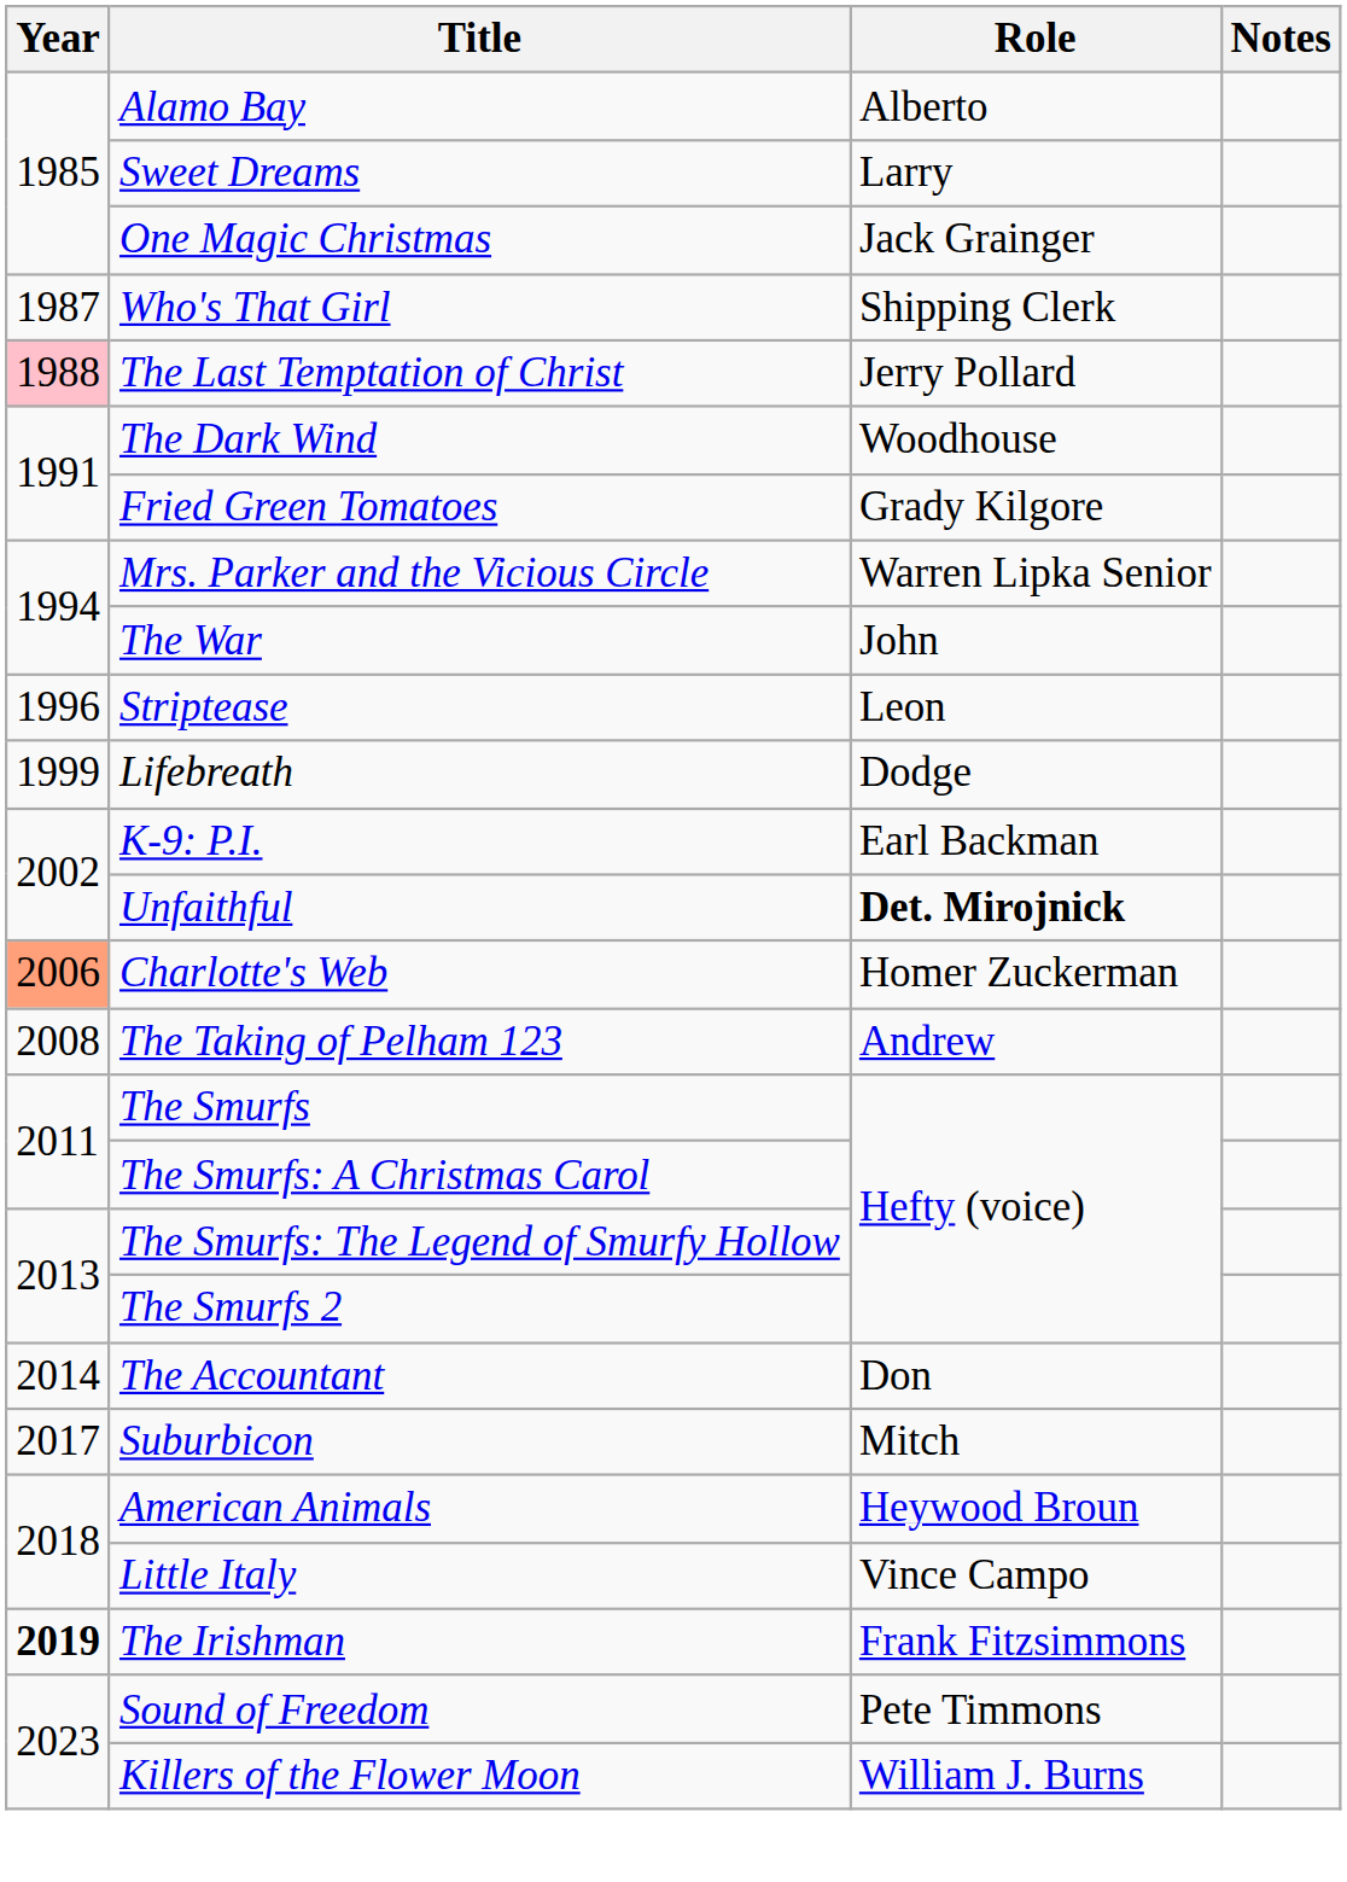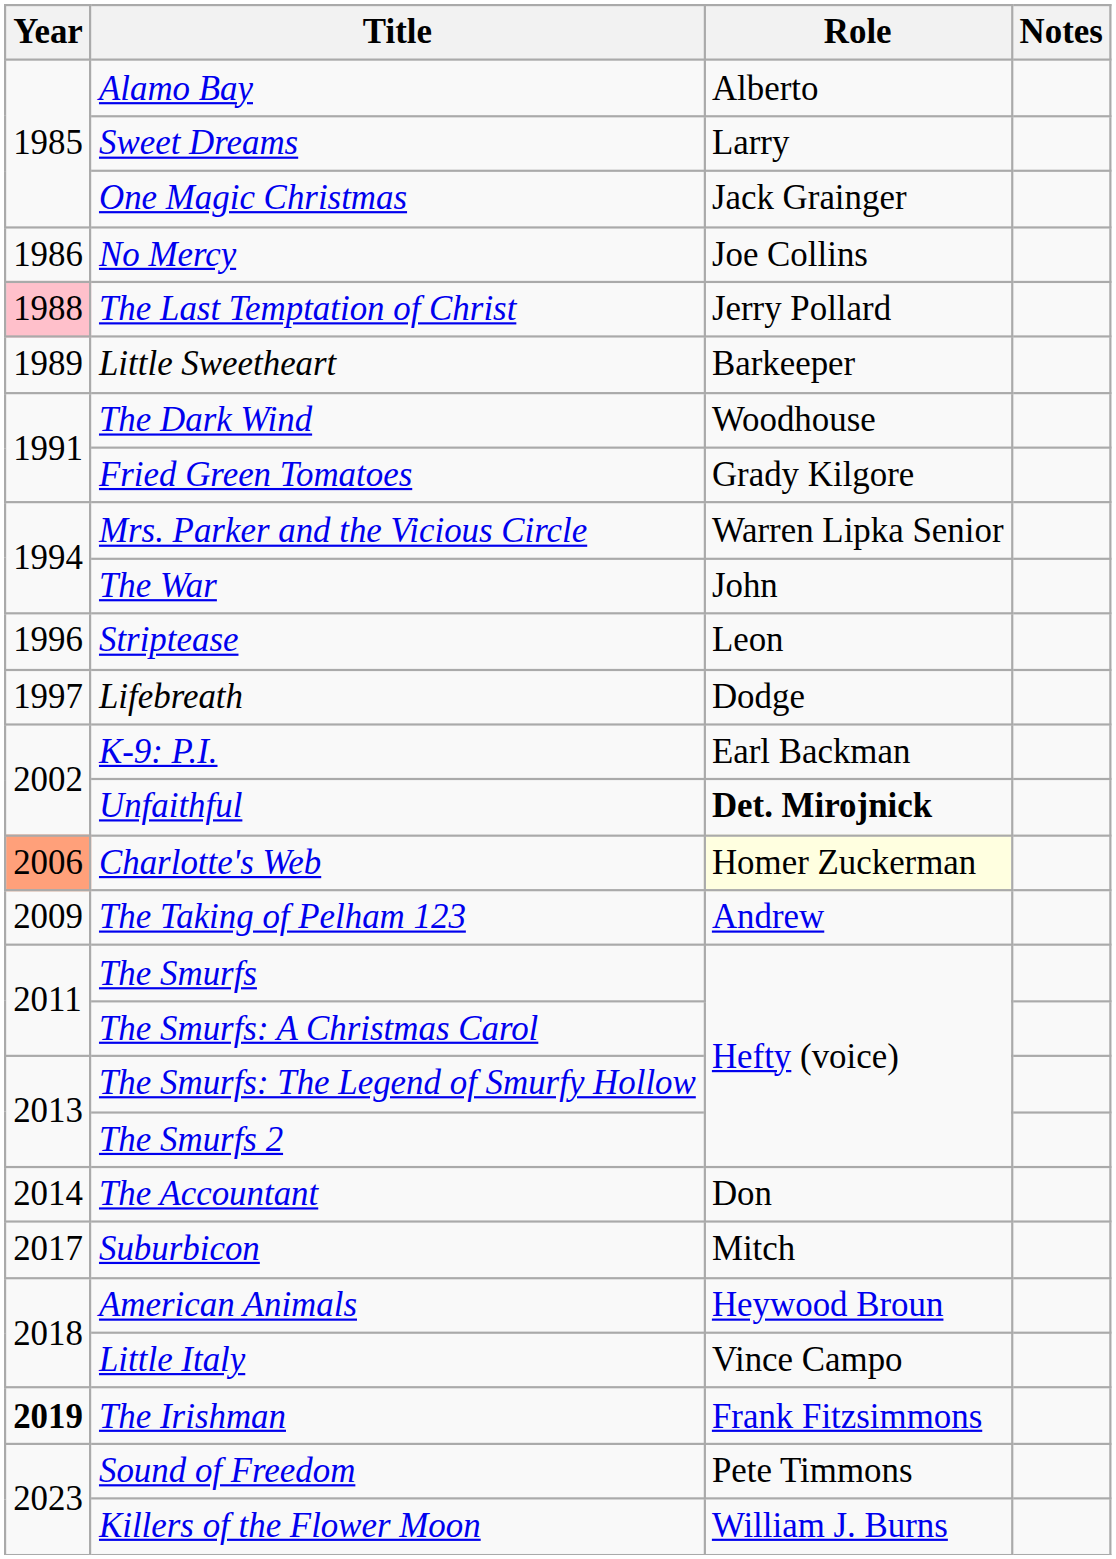 <table class="wikitable sortable">
 <tr>
 <th>Year</th>
 <th>Title</th>
 <th>Role</th>
 <th class="unsortable">Notes</th>
 </tr>
 <tr>
 <td rowspan="3">1985</td>
 <td><em><a href='#'>Alamo Bay</a></em></td>
 <td>Alberto</td>
 <td></td>
 </tr>
 <tr>
 <td><a href='#'><em>Sweet Dreams</em></a></td>
 <td>Larry</td>
 <td></td>
 </tr>
 <tr>
 <td><em><a href='#'>One Magic Christmas</a></em></td>
 <td>Jack Grainger</td>
 <td></td>
 </tr>
 <tr>
-<td>1987</td>
-<td><a href='#'><em>Who's That Girl</em></a></td>
-<td>Shipping Clerk</td>
+<td>1986</td>
+<td><a href='#'><em>No Mercy</em></a></td>
+<td>Joe Collins</td>
 <td></td>
 </tr>
 <tr>
 <td style="background: pink;">1988</td>
 <td data-sort-value="Last Temptation of Christ, The"><a href='#'><em>The Last Temptation of Christ</em></a></td>
 <td>Jerry Pollard</td>
+<td></td>
+</tr>
+<tr>
+<td>1989</td>
+<td><em>Little Sweetheart</em></td>
+<td>Barkeeper</td>
 <td></td>
 </tr>
 <tr>
 <td rowspan="2">1991</td>
 <td data-sort-value="Dark Wind, The"><a href='#'><em>The Dark Wind</em></a></td>
 <td>Woodhouse</td>
 <td></td>
 </tr>
 <tr>
 <td><em><a href='#'>Fried Green Tomatoes</a></em></td>
 <td>Grady Kilgore</td>
 <td></td>
 </tr>
 <tr>
 <td rowspan="2">1994</td>
 <td><em><a href='#'>Mrs. Parker and the Vicious Circle</a></em></td>
 <td>Warren Lipka Senior</td>
 <td></td>
 </tr>
 <tr>
 <td data-sort-value="War, The"><a href='#'><em>The War</em></a></td>
 <td>John</td>
 <td></td>
 </tr>
 <tr>
 <td>1996</td>
 <td><a href='#'><em>Striptease</em></a></td>
 <td>Leon</td>
 <td></td>
 </tr>
 <tr>
-<td>1999</td>
+<td>1997</td>
 <td><em>Lifebreath</em></td>
 <td>Dodge</td>
 <td></td>
 </tr>
 <tr>
 <td rowspan="2">2002</td>
 <td><em><a href='#'>K-9: P.I.</a></em></td>
 <td>Earl Backman</td>
 <td></td>
 </tr>
 <tr>
 <td><a href='#'><em>Unfaithful</em></a></td>
 <td><strong>Det. Mirojnick</strong></td>
 <td></td>
 </tr>
 <tr>
 <td style="background: lightsalmon;">2006</td>
 <td><a href='#'><em>Charlotte's Web</em></a></td>
-<td>Homer Zuckerman</td>
+<td style="background: lightyellow;">Homer Zuckerman</td>
 <td></td>
 </tr>
 <tr>
-<td>2008</td>
+<td>2009</td>
 <td data-sort-value="Taking of Pelham 123, The"><a href='#'><em>The Taking of Pelham 123</em></a></td>
 <td><a href='#'>Andrew</a></td>
 <td></td>
 </tr>
 <tr>
 <td rowspan="2">2011</td>
 <td data-sort-value="Smurfs, The"><a href='#'><em>The Smurfs</em></a></td>
 <td rowspan="4"><a href='#'>Hefty</a> (voice)</td>
 <td></td>
 </tr>
 <tr>
 <td data-sort-value="Smurfs: A Christmas Carol, The"><em><a href='#'>The Smurfs: A Christmas Carol</a></em></td>
 <td></td>
 </tr>
 <tr>
 <td rowspan="2">2013</td>
 <td data-sort-value="Smurfs: The Legend of Smurfy Hollow, The"><em><a href='#'>The Smurfs: The Legend of Smurfy Hollow</a></em></td>
 <td></td>
 </tr>
 <tr>
 <td data-sort-value="Smurfs 2, The"><em><a href='#'>The Smurfs 2</a></em></td>
 <td></td>
 </tr>
 <tr>
 <td>2014</td>
 <td data-sort-value="Accountant, The"><a href='#'><em>The Accountant</em></a></td>
 <td>Don</td>
 <td></td>
 </tr>
 <tr>
 <td>2017</td>
 <td><em><a href='#'>Suburbicon</a></em></td>
 <td>Mitch</td>
 <td></td>
 </tr>
 <tr>
 <td rowspan="2">2018</td>
 <td><em><a href='#'>American Animals</a></em></td>
 <td><a href='#'>Heywood Broun</a></td>
 <td></td>
 </tr>
 <tr>
 <td><a href='#'><em>Little Italy</em></a></td>
 <td>Vince Campo</td>
 <td></td>
 </tr>
 <tr>
 <td><strong>2019</strong></td>
 <td data-sort-value="Irishman, The"><em><a href='#'>The Irishman</a></em></td>
 <td><a href='#'>Frank Fitzsimmons</a></td>
 <td></td>
 </tr>
 <tr>
 <td rowspan="2">2023</td>
 <td><a href='#'><em>Sound of Freedom</em></a></td>
 <td>Pete Timmons</td>
 <td></td>
 </tr>
 <tr>
 <td><a href='#'><em>Killers of the Flower Moon</em></a></td>
 <td><a href='#'>William J. Burns</a></td>
 <td></td>
 </tr>
 </table>
